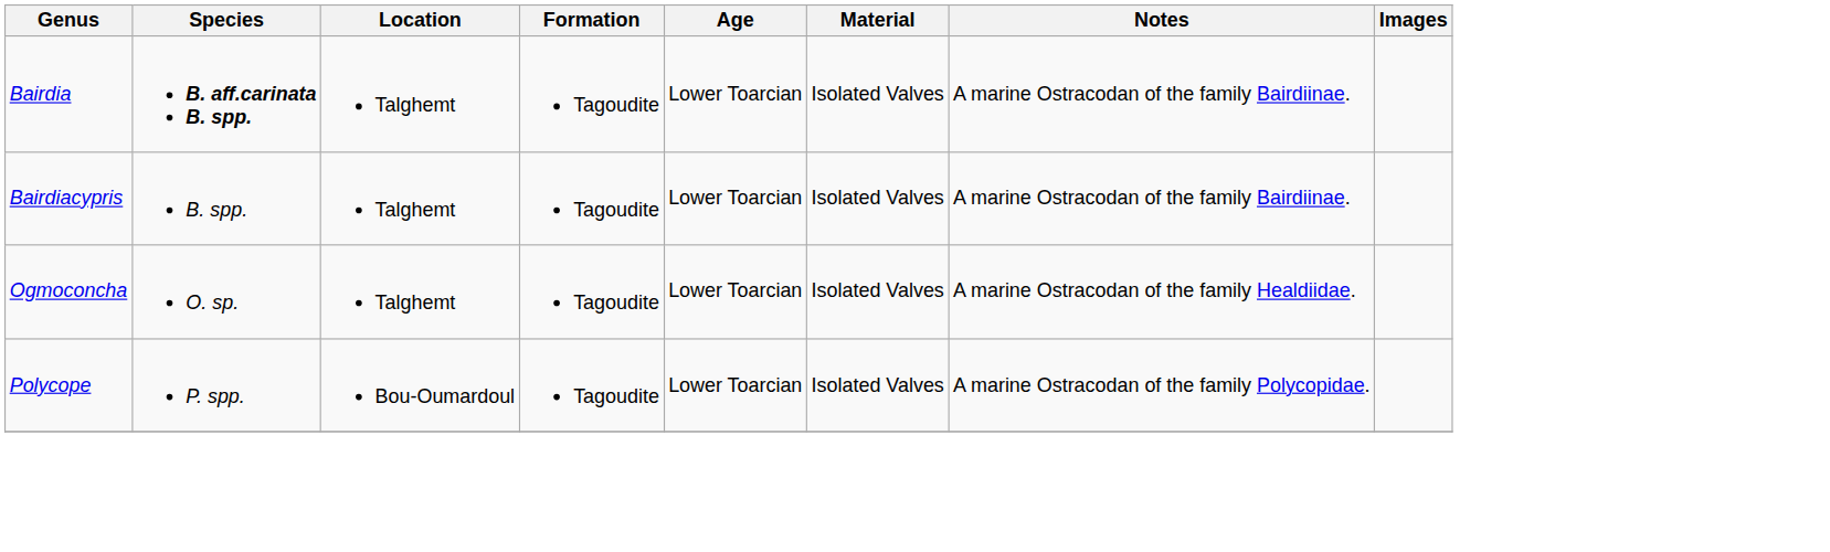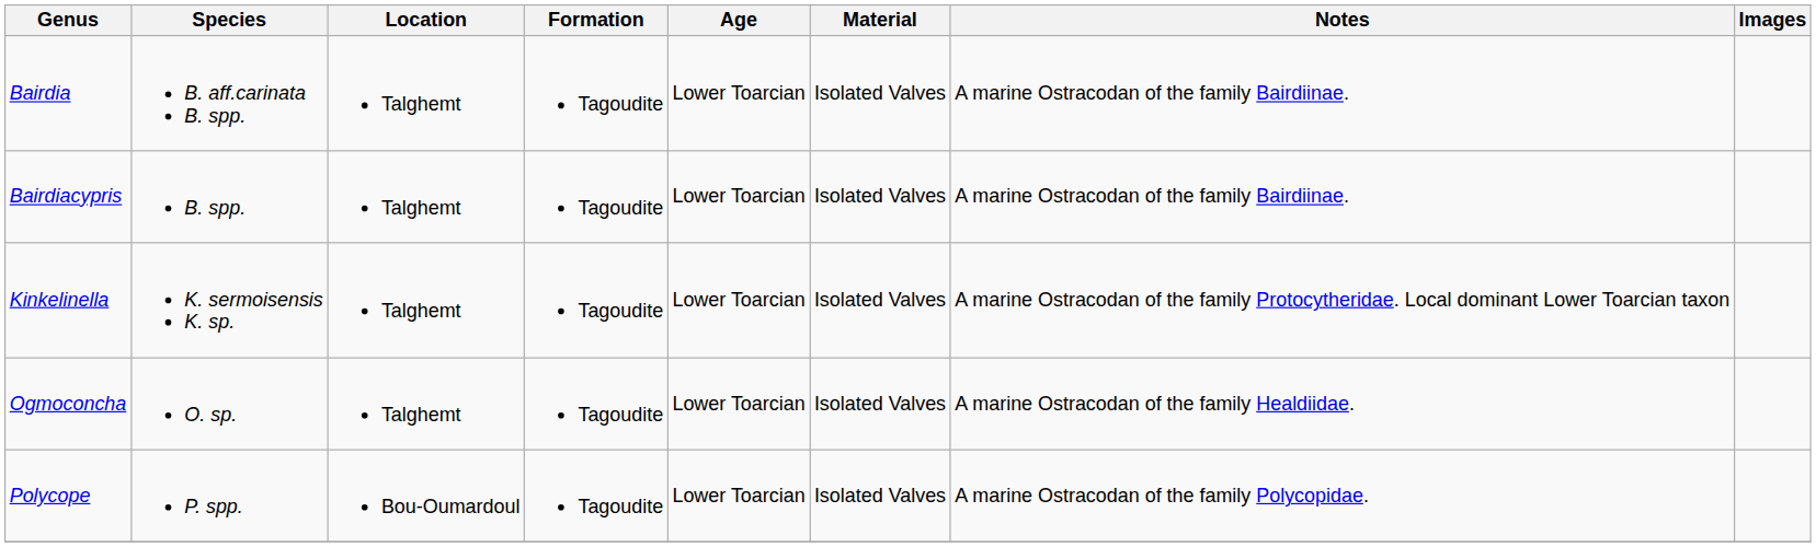 <table class="wikitable">
 <tr>
 <th>Genus</th>
 <th>Species</th>
 <th>Location</th>
 <th>Formation</th>
 <th>Age</th>
 <th>Material</th>
 <th>Notes</th>
 <th>Images</th>
 </tr>
 <tr>
 <td><em><a href='#'>Bairdia</a></em></td>
-<td><strong><br><ul><li><em>B. aff.carinata</em></li><li><em>B. spp.</em></li></ul></strong></td>
+<td><br><ul><li><em>B. aff.carinata</em></li><li><em>B. spp.</em></li></ul></td>
 <td><br><ul><li>Talghemt</li></ul></td>
 <td><br><ul><li>Tagoudite</li></ul></td>
 <td>Lower Toarcian</td>
 <td>Isolated Valves</td>
 <td>A marine Ostracodan of the family <a href='#'>Bairdiinae</a>.</td>
 <td></td>
 </tr>
 <tr>
 <td><em><a href='#'>Bairdiacypris</a></em></td>
 <td><br><ul><li><em>B. spp.</em></li></ul></td>
 <td><br><ul><li>Talghemt</li></ul></td>
 <td><br><ul><li>Tagoudite</li></ul></td>
 <td>Lower Toarcian</td>
 <td>Isolated Valves</td>
 <td>A marine Ostracodan of the family <a href='#'>Bairdiinae</a>.</td>
+<td></td>
+</tr>
+<tr>
+<td><em><a href='#'>Kinkelinella</a></em></td>
+<td><br><ul><li><em>K. sermoisensis</em></li><li><em>K. sp.</em></li></ul></td>
+<td><br><ul><li>Talghemt</li></ul></td>
+<td><br><ul><li>Tagoudite</li></ul></td>
+<td>Lower Toarcian</td>
+<td>Isolated Valves</td>
+<td>A marine Ostracodan of the family <a href='#'>Protocytheridae</a>. Local dominant Lower Toarcian taxon</td>
 <td></td>
 </tr>
 <tr>
 <td><em><a href='#'>Ogmoconcha</a></em></td>
 <td><br><ul><li><em>O. sp.</em></li></ul></td>
 <td><br><ul><li>Talghemt</li></ul></td>
 <td><br><ul><li>Tagoudite</li></ul></td>
 <td>Lower Toarcian</td>
 <td>Isolated Valves</td>
 <td>A marine Ostracodan of the family <a href='#'>Healdiidae</a>.</td>
 <td></td>
 </tr>
 <tr>
 <td><em><a href='#'>Polycope</a></em></td>
 <td><br><ul><li><em>P. spp.</em></li></ul></td>
 <td><br><ul><li>Bou-Oumardoul</li></ul></td>
 <td><br><ul><li>Tagoudite</li></ul></td>
 <td>Lower Toarcian</td>
 <td>Isolated Valves</td>
 <td>A marine Ostracodan of the family <a href='#'>Polycopidae</a>.</td>
 <td></td>
 </tr>
 <tr>
 </tr>
 </table>
